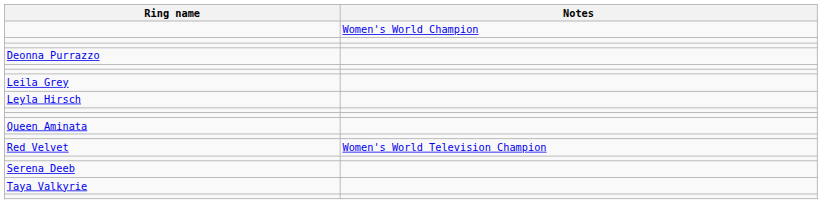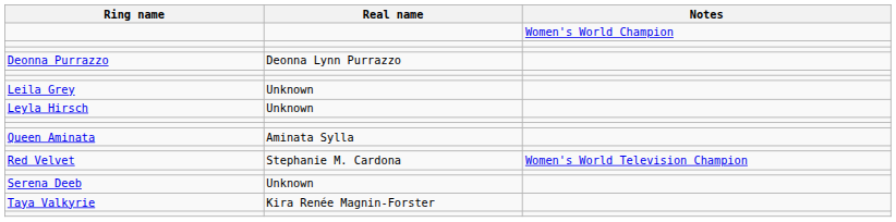 <table class="wikitable sortable" style="width:65%;">
 <tr>
 <th width=19%>Ring name</th>
+<th width=19%>Real name</th>
 <th width=27%>Notes</th>
 </tr>
 <tr>
+<td></td>
 <td></td>
 <td><a href='#'>Women's World Champion</a></td>
 </tr>
 <tr>
 <td></td>
 <td></td>
+<td></td>
 </tr>
 <tr>
+<td></td>
 <td></td>
 <td></td>
 </tr>
 <tr>
 <td><a href='#'>Deonna Purrazzo</a></td>
+<td>Deonna Lynn Purrazzo</td>
 <td></td>
 </tr>
 <tr>
+<td></td>
 <td></td>
 <td></td>
 </tr>
 <tr>
 <td></td>
 <td></td>
+<td></td>
 </tr>
 <tr>
 <td><a href='#'>Leila Grey</a></td>
+<td>Unknown</td>
 <td></td>
 </tr>
 <tr>
 <td><a href='#'>Leyla Hirsch</a></td>
+<td>Unknown</td>
 <td></td>
 </tr>
 <tr>
+<td></td>
 <td></td>
 <td></td>
 </tr>
 <tr>
 <td></td>
 <td></td>
+<td></td>
 </tr>
 <tr>
 <td><a href='#'>Queen Aminata</a></td>
+<td>Aminata Sylla</td>
 <td></td>
 </tr>
 <tr>
 <td></td>
 <td></td>
+<td></td>
 </tr>
 <tr>
 <td><a href='#'>Red Velvet</a></td>
+<td>Stephanie M. Cardona</td>
 <td><a href='#'>Women's World Television Champion</a></td>
 </tr>
 <tr>
 <td></td>
 <td></td>
+<td></td>
 </tr>
 <tr>
 <td><a href='#'>Serena Deeb</a></td>
+<td>Unknown</td>
 <td></td>
 </tr>
 <tr>
 <td><a href='#'>Taya Valkyrie</a></td>
+<td>Kira Renée Magnin-Forster</td>
 <td></td>
 </tr>
 <tr>
 <td></td>
 <td></td>
+<td></td>
 </tr>
 </table>
